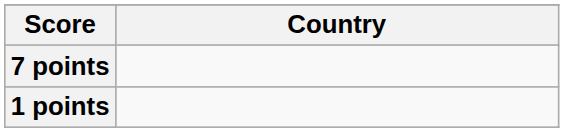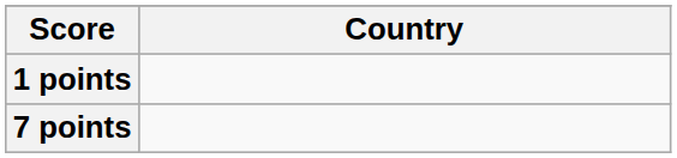 <table class="wikitable">
 <tr>
 </tr>
 <tr>
 <th scope="col" width="20%">Score</th>
 <th scope="col">Country</th>
 </tr>
 <tr>
+<th scope="row">1 points</th>
+<td></td>
+</tr>
+<tr>
 <th scope="row">7 points</th>
 <td></td>
 </tr>
-<tr>
-<th scope="row">1 points</th>
-<td></td>
-</tr>
 </table>
